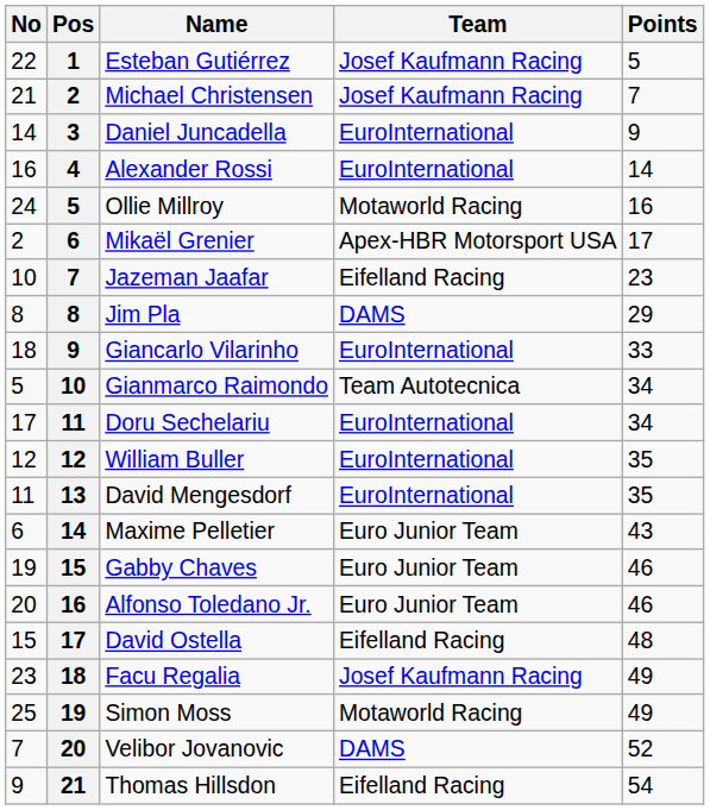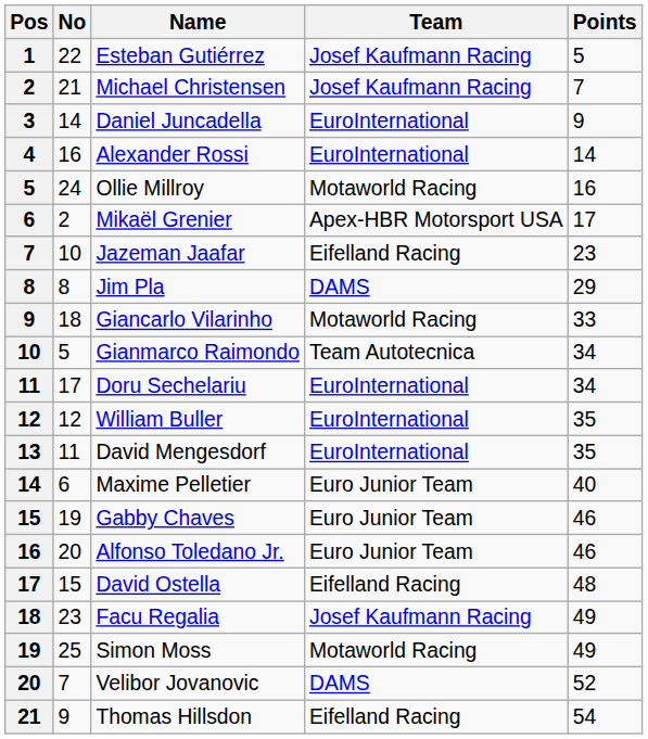 <table class="wikitable" style="font-size: 90%">
 <tr>
+<th>Pos</th>
 <th>No</th>
-<th>Pos</th>
 <th>Name</th>
 <th>Team</th>
 <th>Points</th>
 </tr>
 <tr>
+<th>1</th>
 <td>22</td>
-<th>1</th>
 <td> <a href='#'>Esteban Gutiérrez</a></td>
 <td><a href='#'>Josef Kaufmann Racing</a></td>
 <td>5</td>
 </tr>
 <tr>
+<th>2</th>
 <td>21</td>
-<th>2</th>
 <td> <a href='#'>Michael Christensen</a></td>
 <td><a href='#'>Josef Kaufmann Racing</a></td>
 <td>7</td>
 </tr>
 <tr>
+<th>3</th>
 <td>14</td>
-<th>3</th>
 <td> <a href='#'>Daniel Juncadella</a></td>
 <td><a href='#'>EuroInternational</a></td>
 <td>9</td>
 </tr>
 <tr>
+<th>4</th>
 <td>16</td>
-<th>4</th>
 <td> <a href='#'>Alexander Rossi</a></td>
 <td><a href='#'>EuroInternational</a></td>
 <td>14</td>
 </tr>
 <tr>
+<th>5</th>
 <td>24</td>
-<th>5</th>
 <td> Ollie Millroy</td>
 <td>Motaworld Racing</td>
 <td>16</td>
 </tr>
 <tr>
+<th>6</th>
 <td>2</td>
-<th>6</th>
 <td> <a href='#'>Mikaël Grenier</a></td>
 <td>Apex-HBR Motorsport USA</td>
 <td>17</td>
 </tr>
 <tr>
+<th>7</th>
 <td>10</td>
-<th>7</th>
 <td> <a href='#'>Jazeman Jaafar</a></td>
 <td>Eifelland Racing</td>
 <td>23</td>
 </tr>
 <tr>
+<th>8</th>
 <td>8</td>
-<th>8</th>
 <td> <a href='#'>Jim Pla</a></td>
 <td><a href='#'>DAMS</a></td>
 <td>29</td>
 </tr>
 <tr>
+<th>9</th>
 <td>18</td>
-<th>9</th>
 <td> <a href='#'>Giancarlo Vilarinho</a></td>
-<td><a href='#'>EuroInternational</a></td>
+<td>Motaworld Racing</td>
 <td>33</td>
 </tr>
 <tr>
+<th>10</th>
 <td>5</td>
-<th>10</th>
 <td> <a href='#'>Gianmarco Raimondo</a></td>
 <td>Team Autotecnica</td>
 <td>34</td>
 </tr>
 <tr>
+<th>11</th>
 <td>17</td>
-<th>11</th>
 <td> <a href='#'>Doru Sechelariu</a></td>
 <td><a href='#'>EuroInternational</a></td>
 <td>34</td>
 </tr>
 <tr>
+<th>12</th>
 <td>12</td>
-<th>12</th>
 <td> <a href='#'>William Buller</a></td>
 <td><a href='#'>EuroInternational</a></td>
 <td>35</td>
 </tr>
 <tr>
+<th>13</th>
 <td>11</td>
-<th>13</th>
 <td> David Mengesdorf</td>
 <td><a href='#'>EuroInternational</a></td>
 <td>35</td>
 </tr>
 <tr>
+<th>14</th>
 <td>6</td>
-<th>14</th>
 <td> Maxime Pelletier</td>
 <td>Euro Junior Team</td>
-<td>43</td>
+<td>40</td>
 </tr>
 <tr>
+<th>15</th>
 <td>19</td>
-<th>15</th>
 <td> <a href='#'>Gabby Chaves</a></td>
 <td>Euro Junior Team</td>
 <td>46</td>
 </tr>
 <tr>
+<th>16</th>
 <td>20</td>
-<th>16</th>
 <td> <a href='#'>Alfonso Toledano Jr.</a></td>
 <td>Euro Junior Team</td>
 <td>46</td>
 </tr>
 <tr>
+<th>17</th>
 <td>15</td>
-<th>17</th>
 <td> <a href='#'>David Ostella</a></td>
 <td>Eifelland Racing</td>
 <td>48</td>
 </tr>
 <tr>
+<th>18</th>
 <td>23</td>
-<th>18</th>
 <td> <a href='#'>Facu Regalia</a></td>
 <td><a href='#'>Josef Kaufmann Racing</a></td>
 <td>49</td>
 </tr>
 <tr>
+<th>19</th>
 <td>25</td>
-<th>19</th>
 <td> Simon Moss</td>
 <td>Motaworld Racing</td>
 <td>49</td>
 </tr>
 <tr>
+<th>20</th>
 <td>7</td>
-<th>20</th>
 <td> Velibor Jovanovic</td>
 <td><a href='#'>DAMS</a></td>
 <td>52</td>
 </tr>
 <tr>
+<th>21</th>
 <td>9</td>
-<th>21</th>
 <td> Thomas Hillsdon</td>
 <td>Eifelland Racing</td>
 <td>54</td>
 </tr>
 </table>
